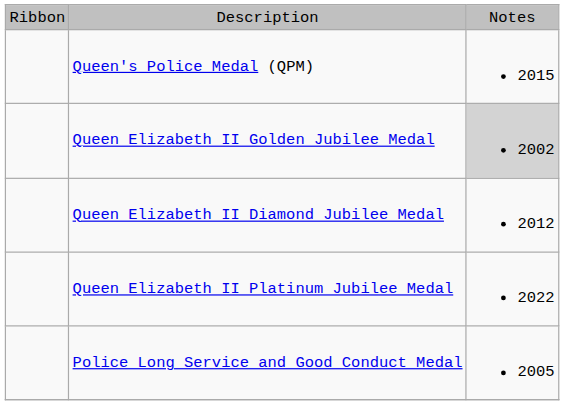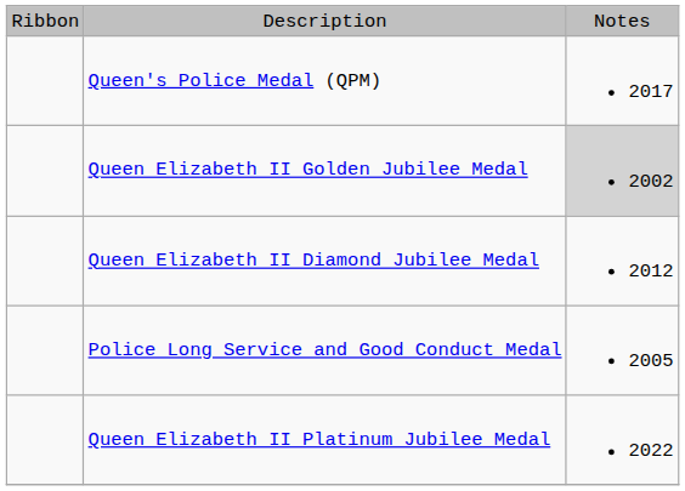 <table class="wikitable" style="margin:1em auto;">
 <tr style="background:silver; text-align:center;">
 <td>Ribbon</td>
 <td>Description</td>
 <td>Notes</td>
 </tr>
 <tr>
 <td></td>
 <td><a href='#'>Queen's Police Medal</a> (QPM)</td>
-<td><br><ul><li>2015</li></ul></td>
+<td><br><ul><li>2017</li></ul></td>
 </tr>
 <tr>
 <td></td>
 <td><a href='#'>Queen Elizabeth II Golden Jubilee Medal</a></td>
 <td style="background: lightgrey;"><br><ul><li>2002</li></ul></td>
 </tr>
 <tr>
 <td></td>
 <td><a href='#'>Queen Elizabeth II Diamond Jubilee Medal</a></td>
 <td><br><ul><li>2012</li></ul></td>
 </tr>
 <tr>
 <td></td>
+<td><a href='#'>Police Long Service and Good Conduct Medal</a></td>
+<td><br><ul><li>2005</li></ul></td>
+</tr>
+<tr>
+<td></td>
 <td><a href='#'>Queen Elizabeth II Platinum Jubilee Medal</a></td>
 <td><br><ul><li>2022</li></ul></td>
 </tr>
 <tr>
-<td></td>
-<td><a href='#'>Police Long Service and Good Conduct Medal</a></td>
-<td><br><ul><li>2005</li></ul></td>
-</tr>
-<tr>
 </tr>
 </table>
